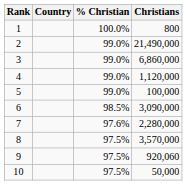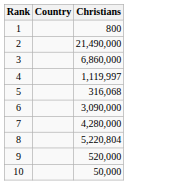 <table class="wikitable sortable" style="text-align:right">
 <tr>
 <th>Rank</th>
 <th>Country</th>
-<th>% Christian</th>
 <th>Christians</th>
 </tr>
 <tr>
 <td align=center>1</td>
 <td align=left></td>
-<td>100.0%</td>
 <td>800</td>
 </tr>
 <tr>
 <td align=center>2</td>
 <td align=left></td>
-<td>99.0%</td>
 <td>21,490,000</td>
 </tr>
 <tr>
 <td align=center>3</td>
 <td align=left></td>
-<td>99.0%</td>
 <td>6,860,000</td>
 </tr>
 <tr>
 <td align=center>4</td>
 <td align=left></td>
-<td>99.0%</td>
-<td>1,120,000</td>
+<td>1,119,997</td>
 </tr>
 <tr>
 <td align=center>5</td>
 <td align=left></td>
-<td>99.0%</td>
-<td>100,000</td>
+<td>316,068</td>
 </tr>
 <tr>
 <td align=center>6</td>
 <td align=left></td>
-<td>98.5%</td>
 <td>3,090,000</td>
 </tr>
 <tr>
 <td align=center>7</td>
 <td align=left></td>
-<td>97.6%</td>
-<td>2,280,000</td>
+<td>4,280,000</td>
 </tr>
 <tr>
 <td align=center>8</td>
 <td align=left></td>
-<td>97.5%</td>
-<td>3,570,000</td>
+<td>5,220,804</td>
 </tr>
 <tr>
 <td align=center>9</td>
 <td align=left></td>
-<td>97.5%</td>
-<td>920,060</td>
+<td>520,000</td>
 </tr>
 <tr>
 <td align=center>10</td>
 <td align=left></td>
-<td>97.5%</td>
 <td>50,000</td>
 </tr>
 </table>
